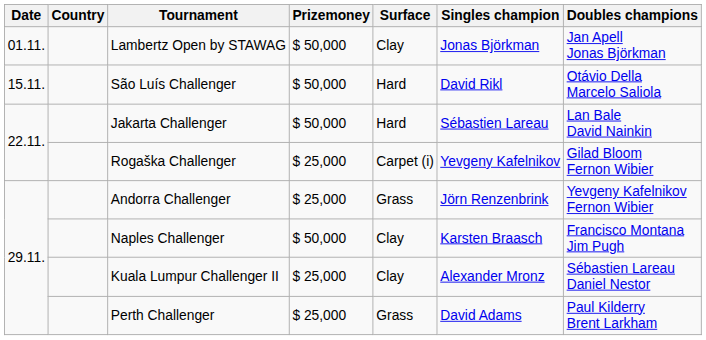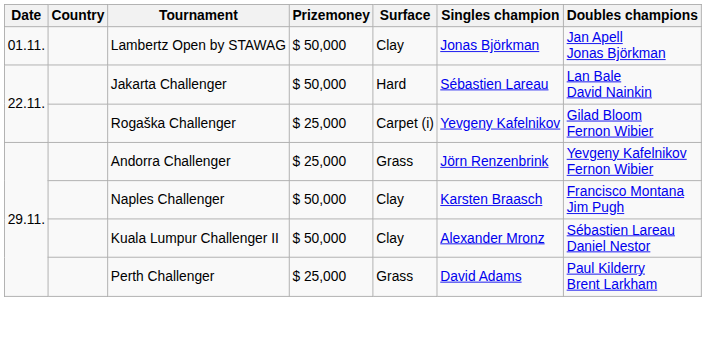 <table class="sortable wikitable" style=font-size:97%>
 <tr>
 <th>Date</th>
 <th>Country</th>
 <th>Tournament</th>
 <th>Prizemoney</th>
 <th>Surface</th>
 <th>Singles champion</th>
 <th>Doubles champions</th>
 </tr>
 <tr>
 <td>01.11.</td>
 <td></td>
 <td>Lambertz Open by STAWAG</td>
 <td>$ 50,000</td>
 <td>Clay</td>
 <td> <a href='#'>Jonas Björkman</a></td>
 <td> <a href='#'>Jan Apell</a><br> <a href='#'>Jonas Björkman</a></td>
-</tr>
-<tr>
-<td>15.11.</td>
-<td></td>
-<td>São Luís Challenger</td>
-<td>$ 50,000</td>
-<td>Hard</td>
-<td> <a href='#'>David Rikl</a></td>
-<td> <a href='#'>Otávio Della</a><br> <a href='#'>Marcelo Saliola</a></td>
 </tr>
 <tr>
 <td rowspan="2">22.11.</td>
 <td></td>
 <td>Jakarta Challenger</td>
 <td>$ 50,000</td>
 <td>Hard</td>
 <td> <a href='#'>Sébastien Lareau</a></td>
 <td> <a href='#'>Lan Bale</a><br> <a href='#'>David Nainkin</a></td>
 </tr>
 <tr>
 <td></td>
 <td>Rogaška Challenger</td>
 <td>$ 25,000</td>
 <td>Carpet (i)</td>
 <td> <a href='#'>Yevgeny Kafelnikov</a></td>
 <td> <a href='#'>Gilad Bloom</a><br> <a href='#'>Fernon Wibier</a></td>
 </tr>
 <tr>
 <td rowspan="4">29.11.</td>
 <td></td>
 <td>Andorra Challenger</td>
 <td>$ 25,000</td>
 <td>Grass</td>
 <td> <a href='#'>Jörn Renzenbrink</a></td>
 <td> <a href='#'>Yevgeny Kafelnikov</a><br> <a href='#'>Fernon Wibier</a></td>
 </tr>
 <tr>
 <td></td>
 <td>Naples Challenger</td>
 <td>$ 50,000</td>
 <td>Clay</td>
 <td> <a href='#'>Karsten Braasch</a></td>
 <td> <a href='#'>Francisco Montana</a><br> <a href='#'>Jim Pugh</a></td>
 </tr>
 <tr>
 <td></td>
 <td>Kuala Lumpur Challenger II</td>
-<td>$ 25,000</td>
+<td>$ 50,000</td>
 <td>Clay</td>
 <td> <a href='#'>Alexander Mronz</a></td>
 <td> <a href='#'>Sébastien Lareau</a><br> <a href='#'>Daniel Nestor</a></td>
 </tr>
 <tr>
 <td></td>
 <td>Perth Challenger</td>
 <td>$ 25,000</td>
 <td>Grass</td>
 <td> <a href='#'>David Adams</a></td>
 <td> <a href='#'>Paul Kilderry</a><br> <a href='#'>Brent Larkham</a></td>
 </tr>
 </table>
